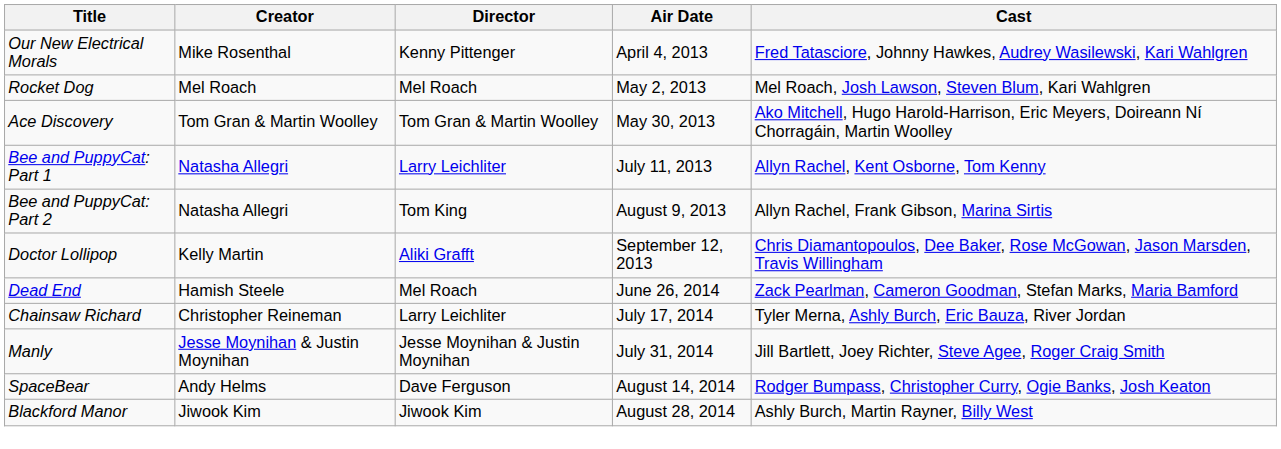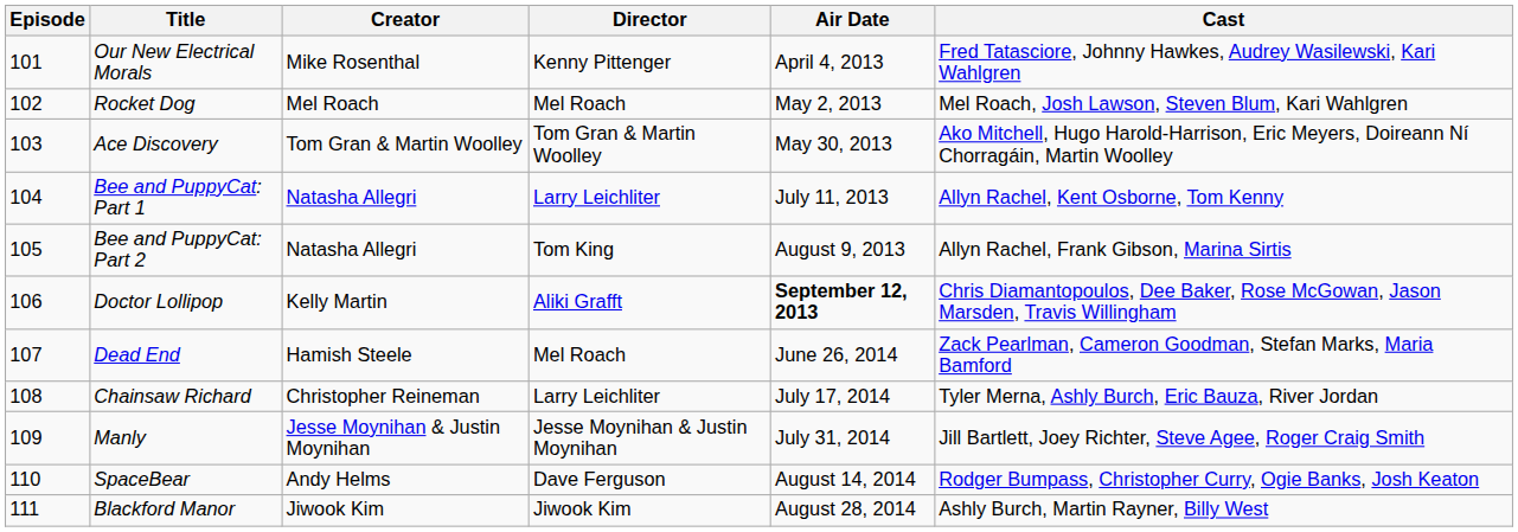 <table class="wikitable">
 <tr>
+<th>Episode</th>
 <th>Title</th>
 <th>Creator</th>
 <th>Director</th>
 <th>Air Date</th>
 <th>Cast</th>
 </tr>
 <tr>
+<td>101</td>
 <td><em>Our New Electrical Morals</em></td>
 <td>Mike Rosenthal</td>
 <td>Kenny Pittenger</td>
 <td>April 4, 2013</td>
 <td><a href='#'>Fred Tatasciore</a>, Johnny Hawkes, <a href='#'>Audrey Wasilewski</a>, <a href='#'>Kari Wahlgren</a></td>
 </tr>
 <tr>
+<td>102</td>
 <td><em>Rocket Dog </em></td>
 <td>Mel Roach</td>
 <td>Mel Roach</td>
 <td>May 2, 2013</td>
 <td>Mel Roach, <a href='#'>Josh Lawson</a>, <a href='#'>Steven Blum</a>, Kari Wahlgren</td>
 </tr>
 <tr>
+<td>103</td>
 <td><em>Ace Discovery</em></td>
 <td>Tom Gran & Martin Woolley</td>
 <td>Tom Gran & Martin Woolley</td>
 <td>May 30, 2013</td>
 <td><a href='#'>Ako Mitchell</a>, Hugo Harold-Harrison, Eric Meyers, Doireann Ní Chorragáin, Martin Woolley</td>
 </tr>
 <tr>
+<td>104</td>
 <td><em><a href='#'>Bee and PuppyCat</a>: Part 1</em></td>
 <td><a href='#'>Natasha Allegri</a></td>
 <td><a href='#'>Larry Leichliter</a></td>
 <td>July 11, 2013</td>
 <td><a href='#'>Allyn Rachel</a>, <a href='#'>Kent Osborne</a>, <a href='#'>Tom Kenny</a></td>
 </tr>
 <tr>
+<td>105</td>
 <td><em>Bee and PuppyCat: Part 2</em></td>
 <td>Natasha Allegri</td>
 <td>Tom King</td>
 <td>August 9, 2013</td>
 <td>Allyn Rachel, Frank Gibson, <a href='#'>Marina Sirtis</a></td>
 </tr>
 <tr>
+<td>106</td>
 <td><em>Doctor Lollipop</em></td>
 <td>Kelly Martin</td>
 <td><a href='#'>Aliki Grafft</a></td>
-<td>September 12, 2013</td>
+<td><strong>September 12, 2013</strong></td>
 <td><a href='#'>Chris Diamantopoulos</a>, <a href='#'>Dee Baker</a>, <a href='#'>Rose McGowan</a>, <a href='#'>Jason Marsden</a>, <a href='#'>Travis Willingham</a></td>
 </tr>
 <tr>
+<td>107</td>
 <td><em><a href='#'>Dead End</a></em></td>
 <td>Hamish Steele</td>
 <td>Mel Roach</td>
 <td>June 26, 2014</td>
 <td><a href='#'>Zack Pearlman</a>, <a href='#'>Cameron Goodman</a>, Stefan Marks, <a href='#'>Maria Bamford</a></td>
 </tr>
 <tr>
+<td>108</td>
 <td><em>Chainsaw Richard</em></td>
 <td>Christopher Reineman</td>
 <td>Larry Leichliter</td>
 <td>July 17, 2014</td>
 <td>Tyler Merna, <a href='#'>Ashly Burch</a>, <a href='#'>Eric Bauza</a>, River Jordan</td>
 </tr>
 <tr>
+<td>109</td>
 <td><em>Manly</em></td>
 <td><a href='#'>Jesse Moynihan</a> & Justin Moynihan</td>
 <td>Jesse Moynihan & Justin Moynihan</td>
 <td>July 31, 2014</td>
 <td>Jill Bartlett, Joey Richter, <a href='#'>Steve Agee</a>, <a href='#'>Roger Craig Smith</a></td>
 </tr>
 <tr>
+<td>110</td>
 <td><em>SpaceBear</em></td>
 <td>Andy Helms</td>
 <td>Dave Ferguson</td>
 <td>August 14, 2014</td>
 <td><a href='#'>Rodger Bumpass</a>, <a href='#'>Christopher Curry</a>, <a href='#'>Ogie Banks</a>, <a href='#'>Josh Keaton</a></td>
 </tr>
 <tr>
+<td>111</td>
 <td><em>Blackford Manor</em></td>
 <td>Jiwook Kim</td>
 <td>Jiwook Kim</td>
 <td>August 28, 2014</td>
 <td>Ashly Burch, Martin Rayner, <a href='#'>Billy West</a></td>
 </tr>
 </table>
